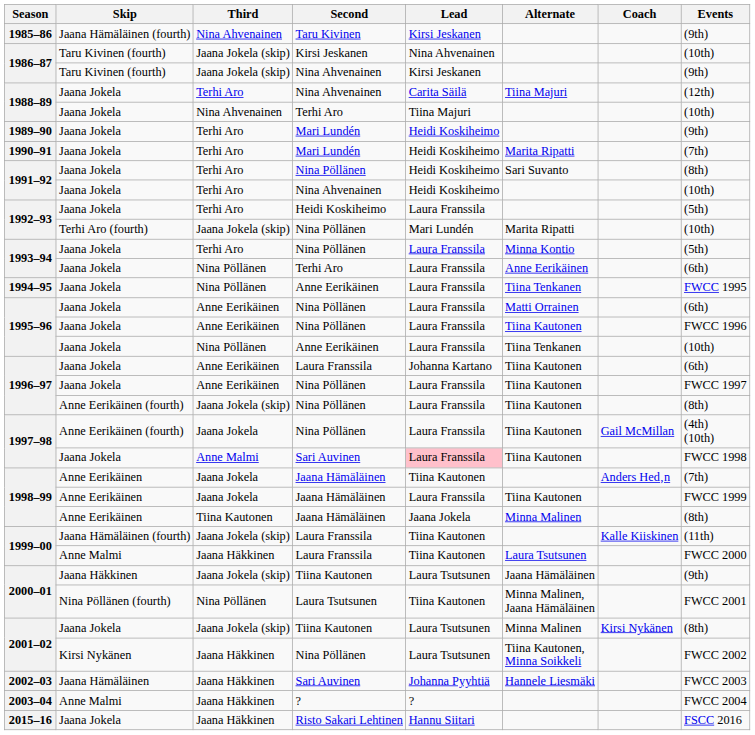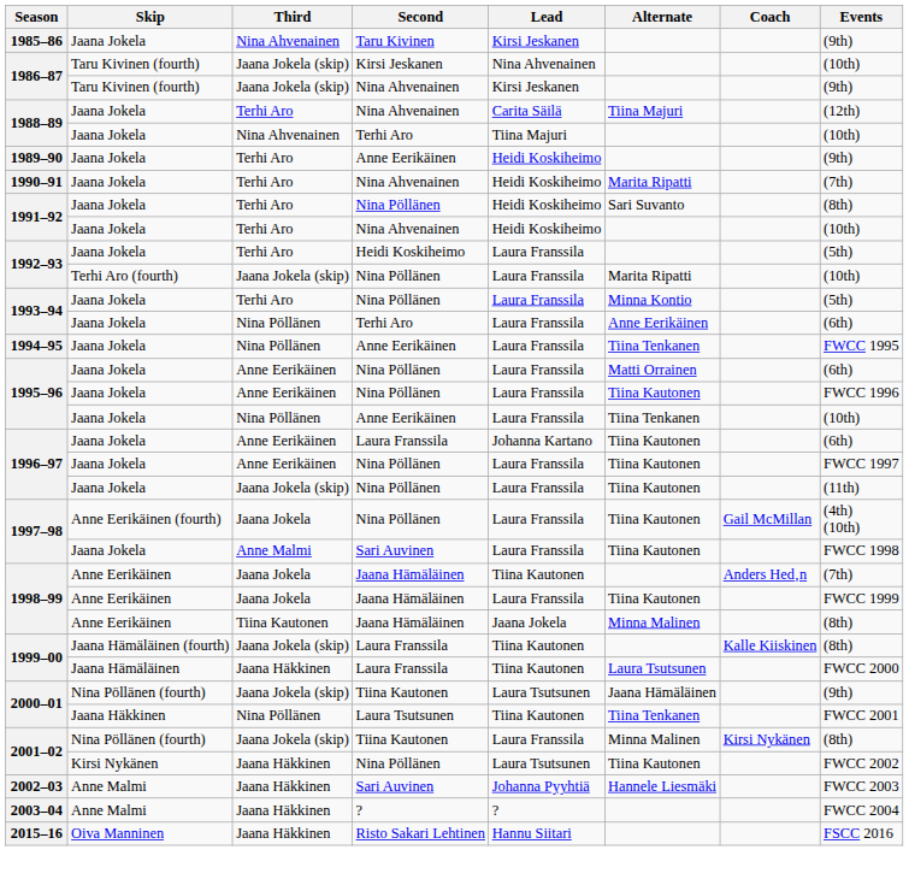 <table class="wikitable">
 <tr>
 <th scope="col" width=60>Season</th>
 <th scope="col">Skip</th>
 <th scope="col">Third</th>
 <th scope="col">Second</th>
 <th scope="col">Lead</th>
 <th scope="col">Alternate</th>
 <th scope="col">Coach</th>
 <th scope="col">Events</th>
 </tr>
 <tr>
 <th scope="row">1985–86</th>
-<td>Jaana Hämäläinen (fourth)</td>
+<td>Jaana Jokela</td>
 <td><a href='#'>Nina Ahvenainen</a></td>
 <td><a href='#'>Taru Kivinen</a></td>
 <td><a href='#'>Kirsi Jeskanen</a></td>
 <td></td>
 <td></td>
 <td> (9th)</td>
 </tr>
 <tr>
 <th scope="row" rowspan="2">1986–87</th>
 <td>Taru Kivinen (fourth)</td>
 <td>Jaana Jokela (skip)</td>
 <td>Kirsi Jeskanen</td>
 <td>Nina Ahvenainen</td>
 <td></td>
 <td></td>
 <td> (10th)</td>
 </tr>
 <tr>
 <td>Taru Kivinen (fourth)</td>
 <td>Jaana Jokela (skip)</td>
 <td>Nina Ahvenainen</td>
 <td>Kirsi Jeskanen</td>
 <td></td>
 <td></td>
 <td> (9th)</td>
 </tr>
 <tr>
 <th scope="row" rowspan="2">1988–89</th>
 <td>Jaana Jokela</td>
 <td><a href='#'>Terhi Aro</a></td>
 <td>Nina Ahvenainen</td>
 <td><a href='#'>Carita Säilä</a></td>
 <td><a href='#'>Tiina Majuri</a></td>
 <td></td>
 <td> (12th)</td>
 </tr>
 <tr>
 <td>Jaana Jokela</td>
 <td>Nina Ahvenainen</td>
 <td>Terhi Aro</td>
 <td>Tiina Majuri</td>
 <td></td>
 <td></td>
 <td> (10th)</td>
 </tr>
 <tr>
 <th scope="row">1989–90</th>
 <td>Jaana Jokela</td>
 <td>Terhi Aro</td>
-<td><a href='#'>Mari Lundén</a></td>
+<td>Anne Eerikäinen</td>
 <td><a href='#'>Heidi Koskiheimo</a></td>
 <td></td>
 <td></td>
 <td> (9th)</td>
 </tr>
 <tr>
 <th scope="row">1990–91</th>
 <td>Jaana Jokela</td>
 <td>Terhi Aro</td>
-<td><a href='#'>Mari Lundén</a></td>
+<td>Nina Ahvenainen</td>
 <td>Heidi Koskiheimo</td>
 <td><a href='#'>Marita Ripatti</a></td>
 <td></td>
 <td> (7th)</td>
 </tr>
 <tr>
 <th scope="row" rowspan="2">1991–92</th>
 <td>Jaana Jokela</td>
 <td>Terhi Aro</td>
 <td><a href='#'>Nina Pöllänen</a></td>
 <td>Heidi Koskiheimo</td>
 <td>Sari Suvanto</td>
 <td></td>
 <td> (8th)</td>
 </tr>
 <tr>
 <td>Jaana Jokela</td>
 <td>Terhi Aro</td>
 <td>Nina Ahvenainen</td>
 <td>Heidi Koskiheimo</td>
 <td></td>
 <td></td>
 <td> (10th)</td>
 </tr>
 <tr>
 <th scope="row" rowspan="2">1992–93</th>
 <td>Jaana Jokela</td>
 <td>Terhi Aro</td>
 <td>Heidi Koskiheimo</td>
 <td>Laura Franssila</td>
 <td></td>
 <td></td>
 <td> (5th)</td>
 </tr>
 <tr>
 <td>Terhi Aro (fourth)</td>
 <td>Jaana Jokela (skip)</td>
 <td>Nina Pöllänen</td>
-<td>Mari Lundén</td>
+<td>Laura Franssila</td>
 <td>Marita Ripatti</td>
 <td></td>
 <td> (10th)</td>
 </tr>
 <tr>
 <th scope="row" rowspan="2">1993–94</th>
 <td>Jaana Jokela</td>
 <td>Terhi Aro</td>
 <td>Nina Pöllänen</td>
 <td><a href='#'>Laura Franssila</a></td>
 <td><a href='#'>Minna Kontio</a></td>
 <td></td>
 <td> (5th)</td>
 </tr>
 <tr>
 <td>Jaana Jokela</td>
 <td>Nina Pöllänen</td>
 <td>Terhi Aro</td>
 <td>Laura Franssila</td>
 <td><a href='#'>Anne Eerikäinen</a></td>
 <td></td>
 <td> (6th)</td>
 </tr>
 <tr>
 <th scope="row">1994–95</th>
 <td>Jaana Jokela</td>
 <td>Nina Pöllänen</td>
 <td>Anne Eerikäinen</td>
 <td>Laura Franssila</td>
 <td><a href='#'>Tiina Tenkanen</a></td>
 <td></td>
 <td><a href='#'>FWCC</a> 1995 </td>
 </tr>
 <tr>
 <th scope="row" rowspan="3">1995–96</th>
 <td>Jaana Jokela</td>
 <td>Anne Eerikäinen</td>
 <td>Nina Pöllänen</td>
 <td>Laura Franssila</td>
 <td><a href='#'>Matti Orrainen</a></td>
 <td></td>
 <td> (6th)</td>
 </tr>
 <tr>
 <td>Jaana Jokela</td>
 <td>Anne Eerikäinen</td>
 <td>Nina Pöllänen</td>
 <td>Laura Franssila</td>
 <td><a href='#'>Tiina Kautonen</a></td>
 <td></td>
 <td>FWCC 1996 </td>
 </tr>
 <tr>
 <td>Jaana Jokela</td>
 <td>Nina Pöllänen</td>
 <td>Anne Eerikäinen</td>
 <td>Laura Franssila</td>
 <td>Tiina Tenkanen</td>
 <td></td>
 <td> (10th)</td>
 </tr>
 <tr>
 <th scope="row" rowspan="3">1996–97</th>
 <td>Jaana Jokela</td>
 <td>Anne Eerikäinen</td>
 <td>Laura Franssila</td>
 <td>Johanna Kartano</td>
 <td>Tiina Kautonen</td>
 <td></td>
 <td> (6th)</td>
 </tr>
 <tr>
 <td>Jaana Jokela</td>
 <td>Anne Eerikäinen</td>
 <td>Nina Pöllänen</td>
 <td>Laura Franssila</td>
 <td>Tiina Kautonen</td>
 <td></td>
 <td>FWCC 1997 </td>
 </tr>
 <tr>
-<td>Anne Eerikäinen (fourth)</td>
+<td>Jaana Jokela</td>
 <td>Jaana Jokela (skip)</td>
 <td>Nina Pöllänen</td>
 <td>Laura Franssila</td>
 <td>Tiina Kautonen</td>
 <td></td>
-<td> (8th)</td>
+<td> (11th)</td>
 </tr>
 <tr>
 <th scope="row" rowspan="2">1997–98</th>
 <td>Anne Eerikäinen (fourth)</td>
 <td>Jaana Jokela</td>
 <td>Nina Pöllänen</td>
 <td>Laura Franssila</td>
 <td>Tiina Kautonen</td>
 <td><a href='#'>Gail McMillan</a></td>
 <td> (4th)<br> (10th)</td>
 </tr>
 <tr>
 <td>Jaana Jokela</td>
 <td><a href='#'>Anne Malmi</a></td>
 <td><a href='#'>Sari Auvinen</a></td>
-<td style="background: pink;">Laura Franssila</td>
+<td>Laura Franssila</td>
 <td>Tiina Kautonen</td>
 <td></td>
 <td>FWCC 1998 </td>
 </tr>
 <tr>
 <th scope="row" rowspan="3">1998–99</th>
 <td>Anne Eerikäinen</td>
 <td>Jaana Jokela</td>
 <td><a href='#'>Jaana Hämäläinen</a></td>
 <td>Tiina Kautonen</td>
 <td></td>
 <td><a href='#'>Anders Hed‚n</a></td>
 <td> (7th)</td>
 </tr>
 <tr>
 <td>Anne Eerikäinen</td>
 <td>Jaana Jokela</td>
 <td>Jaana Hämäläinen</td>
 <td>Laura Franssila</td>
 <td>Tiina Kautonen</td>
 <td></td>
 <td>FWCC 1999 </td>
 </tr>
 <tr>
 <td>Anne Eerikäinen</td>
 <td>Tiina Kautonen</td>
 <td>Jaana Hämäläinen</td>
 <td>Jaana Jokela</td>
 <td><a href='#'>Minna Malinen</a></td>
 <td></td>
 <td> (8th)</td>
 </tr>
 <tr>
 <th scope="row" rowspan="2">1999–00</th>
 <td>Jaana Hämäläinen (fourth)</td>
 <td>Jaana Jokela (skip)</td>
 <td>Laura Franssila</td>
 <td>Tiina Kautonen</td>
 <td></td>
 <td><a href='#'>Kalle Kiiskinen</a></td>
-<td> (11th)</td>
+<td> (8th)</td>
 </tr>
 <tr>
-<td>Anne Malmi</td>
+<td>Jaana Hämäläinen</td>
 <td>Jaana Häkkinen</td>
 <td>Laura Franssila</td>
 <td>Tiina Kautonen</td>
 <td><a href='#'>Laura Tsutsunen</a></td>
 <td></td>
 <td>FWCC 2000 </td>
 </tr>
 <tr>
 <th scope="row" rowspan="2">2000–01</th>
-<td>Jaana Häkkinen</td>
+<td>Nina Pöllänen (fourth)</td>
 <td>Jaana Jokela (skip)</td>
 <td>Tiina Kautonen</td>
 <td>Laura Tsutsunen</td>
 <td>Jaana Hämäläinen</td>
 <td></td>
 <td> (9th)</td>
 </tr>
 <tr>
-<td>Nina Pöllänen (fourth)</td>
+<td>Jaana Häkkinen</td>
 <td>Nina Pöllänen</td>
 <td>Laura Tsutsunen</td>
 <td>Tiina Kautonen</td>
-<td>Minna Malinen,<br>Jaana Hämäläinen</td>
+<td><a href='#'>Tiina Tenkanen</a></td>
 <td></td>
 <td>FWCC 2001 </td>
 </tr>
 <tr>
 <th scope="row" rowspan="2">2001–02</th>
-<td>Jaana Jokela</td>
+<td>Nina Pöllänen (fourth)</td>
 <td>Jaana Jokela (skip)</td>
 <td>Tiina Kautonen</td>
-<td>Laura Tsutsunen</td>
+<td>Laura Franssila</td>
 <td>Minna Malinen</td>
 <td><a href='#'>Kirsi Nykänen</a></td>
 <td> (8th)</td>
 </tr>
 <tr>
 <td>Kirsi Nykänen</td>
 <td>Jaana Häkkinen</td>
 <td>Nina Pöllänen</td>
 <td>Laura Tsutsunen</td>
-<td>Tiina Kautonen,<br><a href='#'>Minna Soikkeli</a></td>
+<td>Tiina Kautonen</td>
 <td></td>
 <td>FWCC 2002 </td>
 </tr>
 <tr>
 <th scope="row">2002–03</th>
-<td>Jaana Hämäläinen</td>
+<td>Anne Malmi</td>
 <td>Jaana Häkkinen</td>
 <td><a href='#'>Sari Auvinen</a></td>
 <td><a href='#'>Johanna Pyyhtiä</a></td>
 <td><a href='#'>Hannele Liesmäki</a></td>
 <td></td>
 <td>FWCC 2003 </td>
 </tr>
 <tr>
 <th scope="row">2003–04</th>
 <td>Anne Malmi</td>
 <td>Jaana Häkkinen</td>
 <td>?</td>
 <td>?</td>
 <td></td>
 <td></td>
 <td>FWCC 2004 </td>
 </tr>
 <tr>
 <th scope="row">2015–16</th>
-<td>Jaana Jokela</td>
+<td><a href='#'>Oiva Manninen</a></td>
 <td>Jaana Häkkinen</td>
 <td><a href='#'>Risto Sakari Lehtinen</a></td>
 <td><a href='#'>Hannu Siitari</a></td>
 <td></td>
 <td></td>
 <td><a href='#'>FSCC</a> 2016 </td>
 </tr>
 </table>
